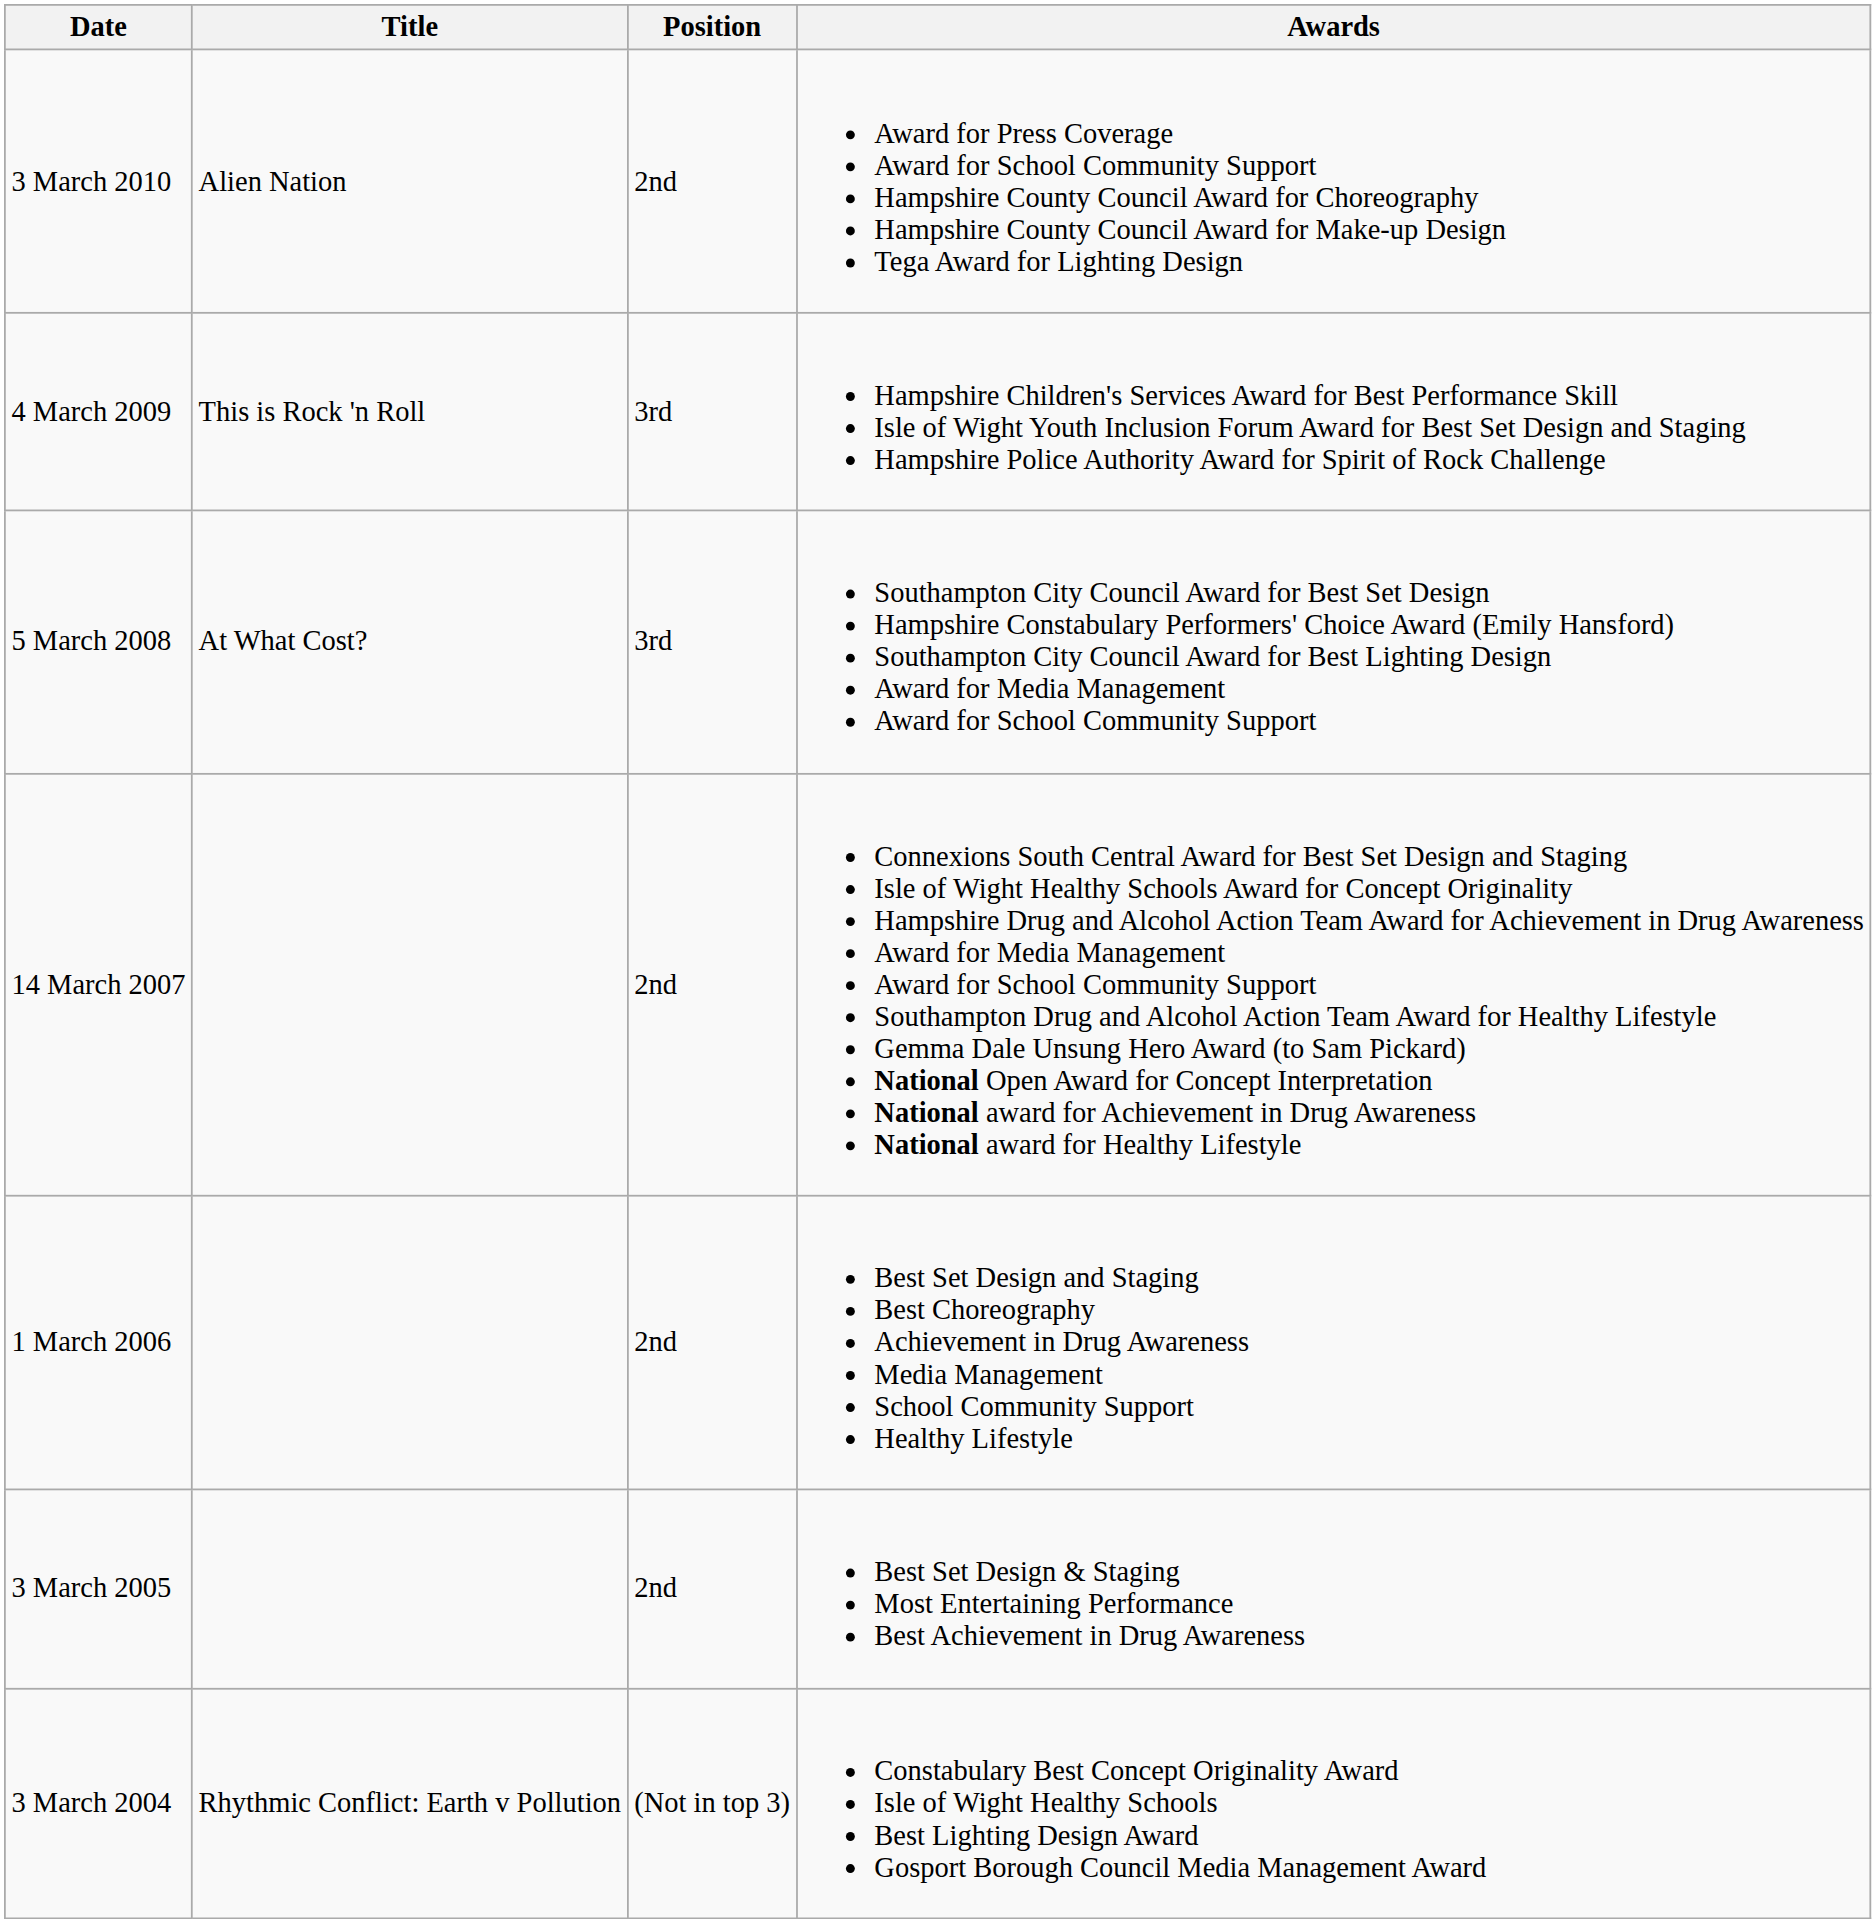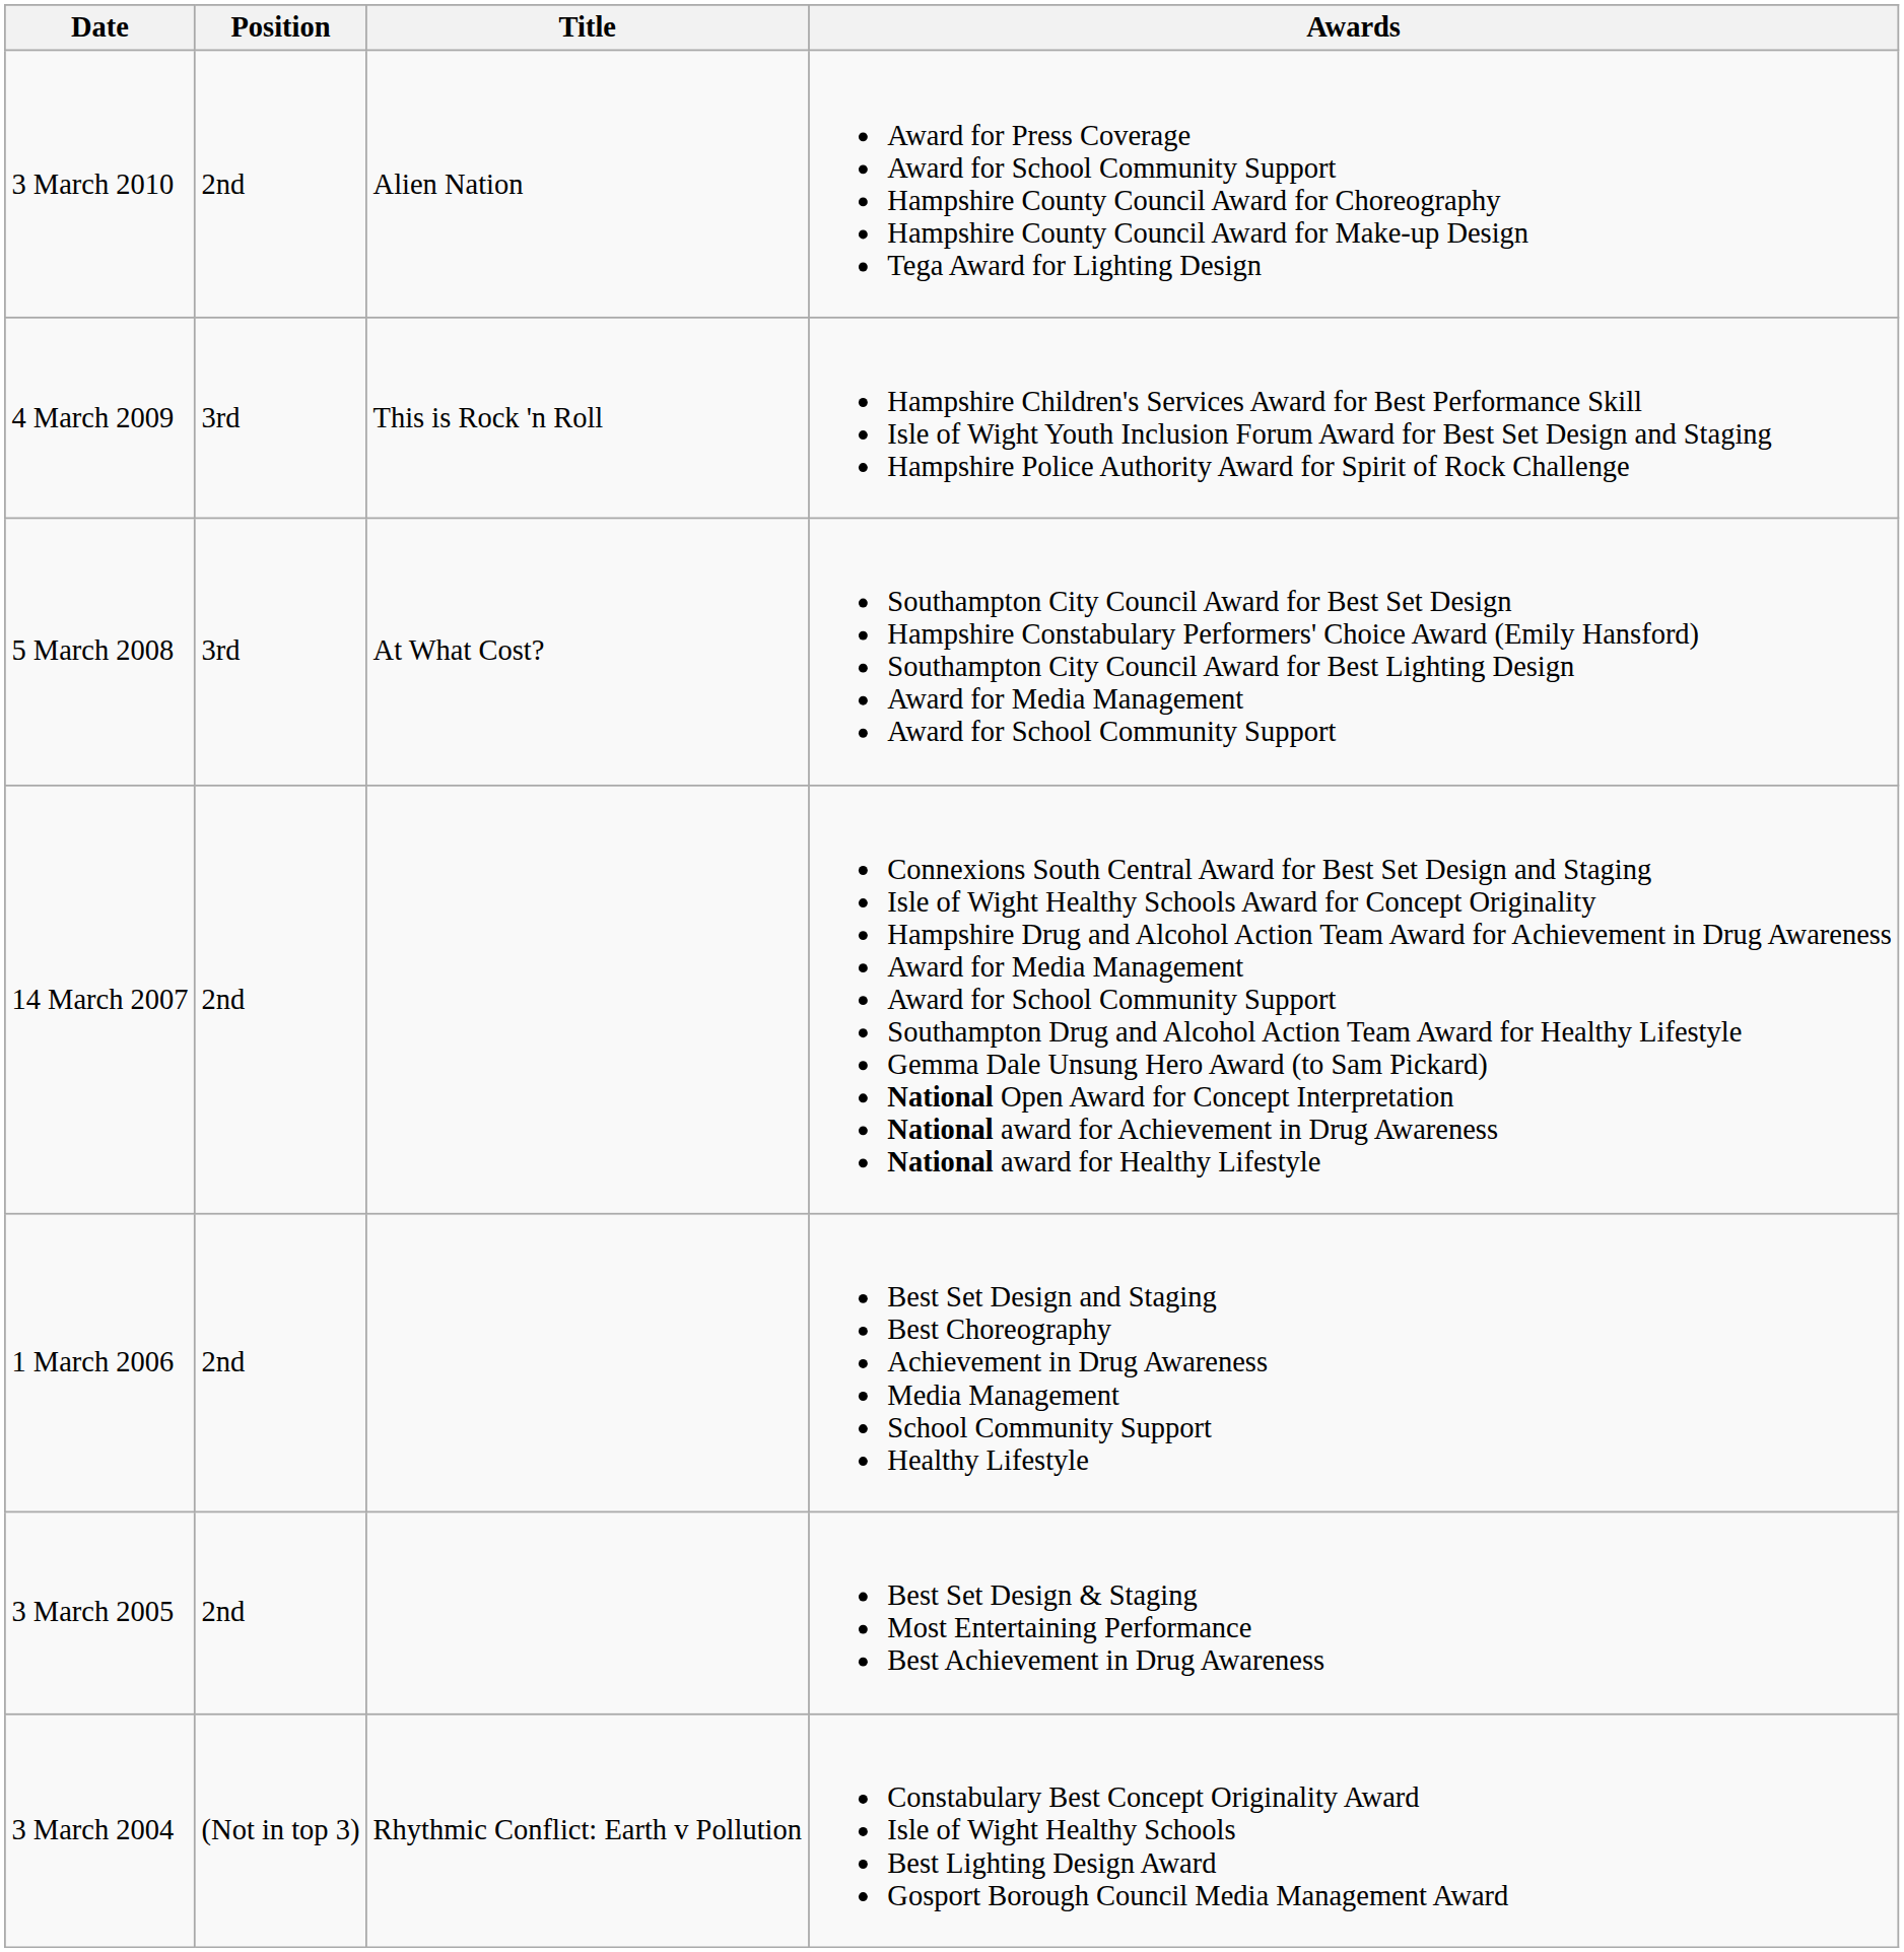 <table class="wikitable" border="1">
 <tr>
 <th>Date</th>
+<th>Position</th>
 <th>Title</th>
-<th>Position</th>
 <th>Awards</th>
 </tr>
 <tr>
 <td>3 March 2010</td>
+<td>2nd</td>
 <td>Alien Nation</td>
-<td>2nd</td>
 <td><br><ul><li>Award for Press Coverage</li><li>Award for School Community Support</li><li>Hampshire County Council Award for Choreography</li><li>Hampshire County Council Award for Make-up Design</li><li>Tega Award for Lighting Design</li></ul></td>
 </tr>
 <tr>
 <td>4 March 2009</td>
+<td>3rd</td>
 <td>This is Rock 'n Roll</td>
-<td>3rd</td>
 <td><br><ul><li>Hampshire Children's Services Award for Best Performance Skill</li><li>Isle of Wight Youth Inclusion Forum Award for Best Set Design and Staging</li><li>Hampshire Police Authority Award for Spirit of Rock Challenge</li></ul></td>
 </tr>
 <tr>
 <td>5 March 2008</td>
+<td>3rd</td>
 <td>At What Cost?</td>
-<td>3rd</td>
 <td><br><ul><li>Southampton City Council Award for Best Set Design</li><li>Hampshire Constabulary Performers' Choice Award (Emily Hansford)</li><li>Southampton City Council Award for Best Lighting Design</li><li>Award for Media Management</li><li>Award for School Community Support</li></ul></td>
 </tr>
 <tr>
 <td>14 March 2007</td>
+<td>2nd</td>
 <td></td>
-<td>2nd</td>
 <td><br><ul><li>Connexions South Central Award for Best Set Design and Staging</li><li>Isle of Wight Healthy Schools Award for Concept Originality</li><li>Hampshire Drug and Alcohol Action Team Award for Achievement in Drug Awareness</li><li>Award for Media Management</li><li>Award for School Community Support</li><li>Southampton Drug and Alcohol Action Team Award for Healthy Lifestyle</li><li>Gemma Dale Unsung Hero Award (to Sam Pickard)</li><li><strong>National</strong> Open Award for Concept Interpretation</li><li><strong>National</strong> award for Achievement in Drug Awareness</li><li><strong>National</strong> award for Healthy Lifestyle</li></ul></td>
 </tr>
 <tr>
 <td>1 March 2006</td>
+<td>2nd</td>
 <td></td>
-<td>2nd</td>
 <td><br><ul><li>Best Set Design and Staging</li><li>Best Choreography</li><li>Achievement in Drug Awareness</li><li>Media Management</li><li>School Community Support</li><li>Healthy Lifestyle</li></ul></td>
 </tr>
 <tr>
 <td>3 March 2005</td>
+<td>2nd</td>
 <td></td>
-<td>2nd</td>
 <td><br><ul><li>Best Set Design & Staging</li><li>Most Entertaining Performance</li><li>Best Achievement in Drug Awareness</li></ul></td>
 </tr>
 <tr>
 <td>3 March 2004</td>
+<td>(Not in top 3)</td>
 <td>Rhythmic Conflict: Earth v Pollution</td>
-<td>(Not in top 3)</td>
 <td><br><ul><li>Constabulary Best Concept Originality Award</li><li>Isle of Wight Healthy Schools</li><li>Best Lighting Design  Award</li><li>Gosport Borough Council Media Management Award</li></ul></td>
 </tr>
 </table>
